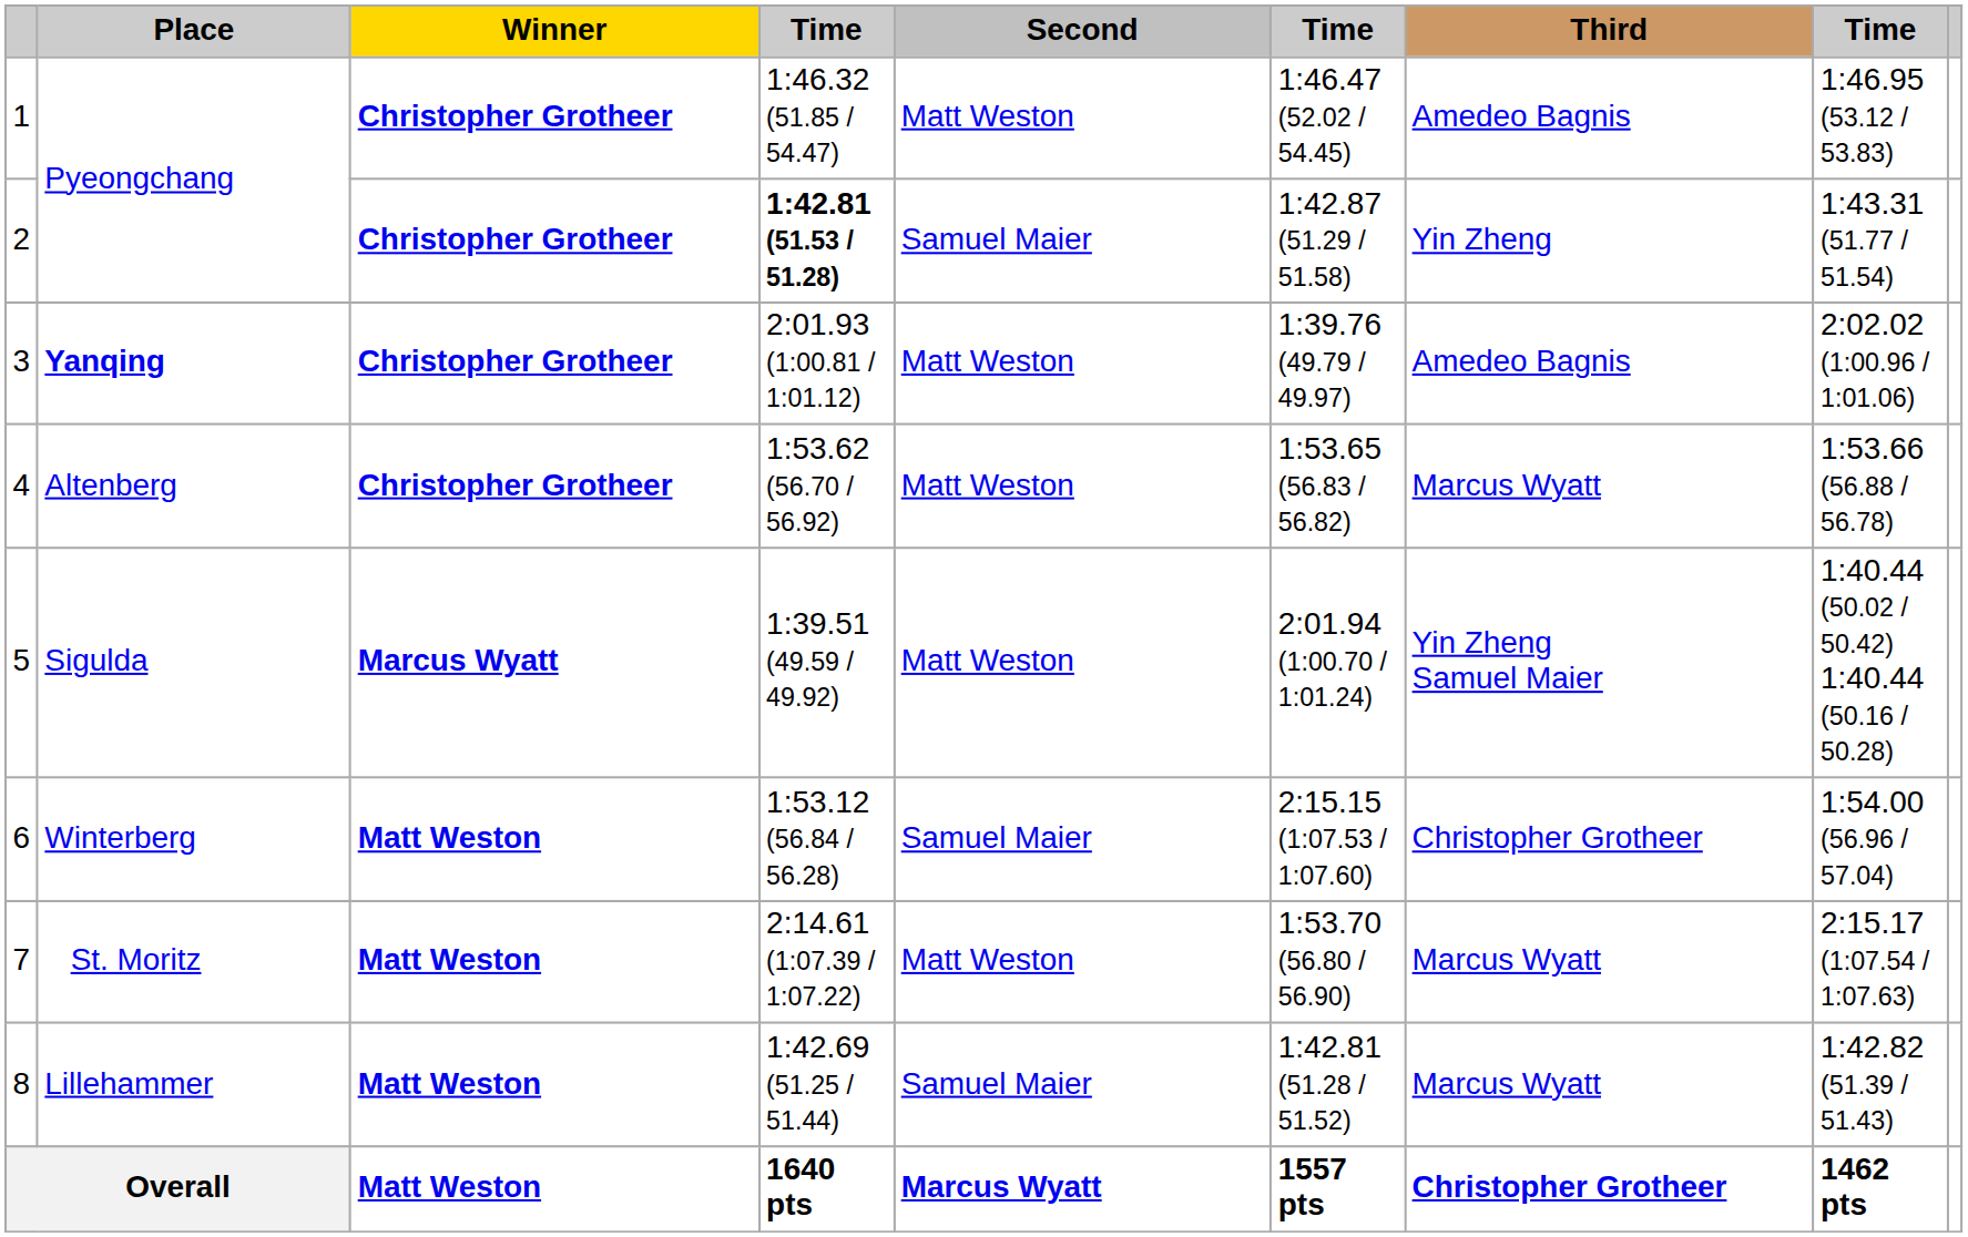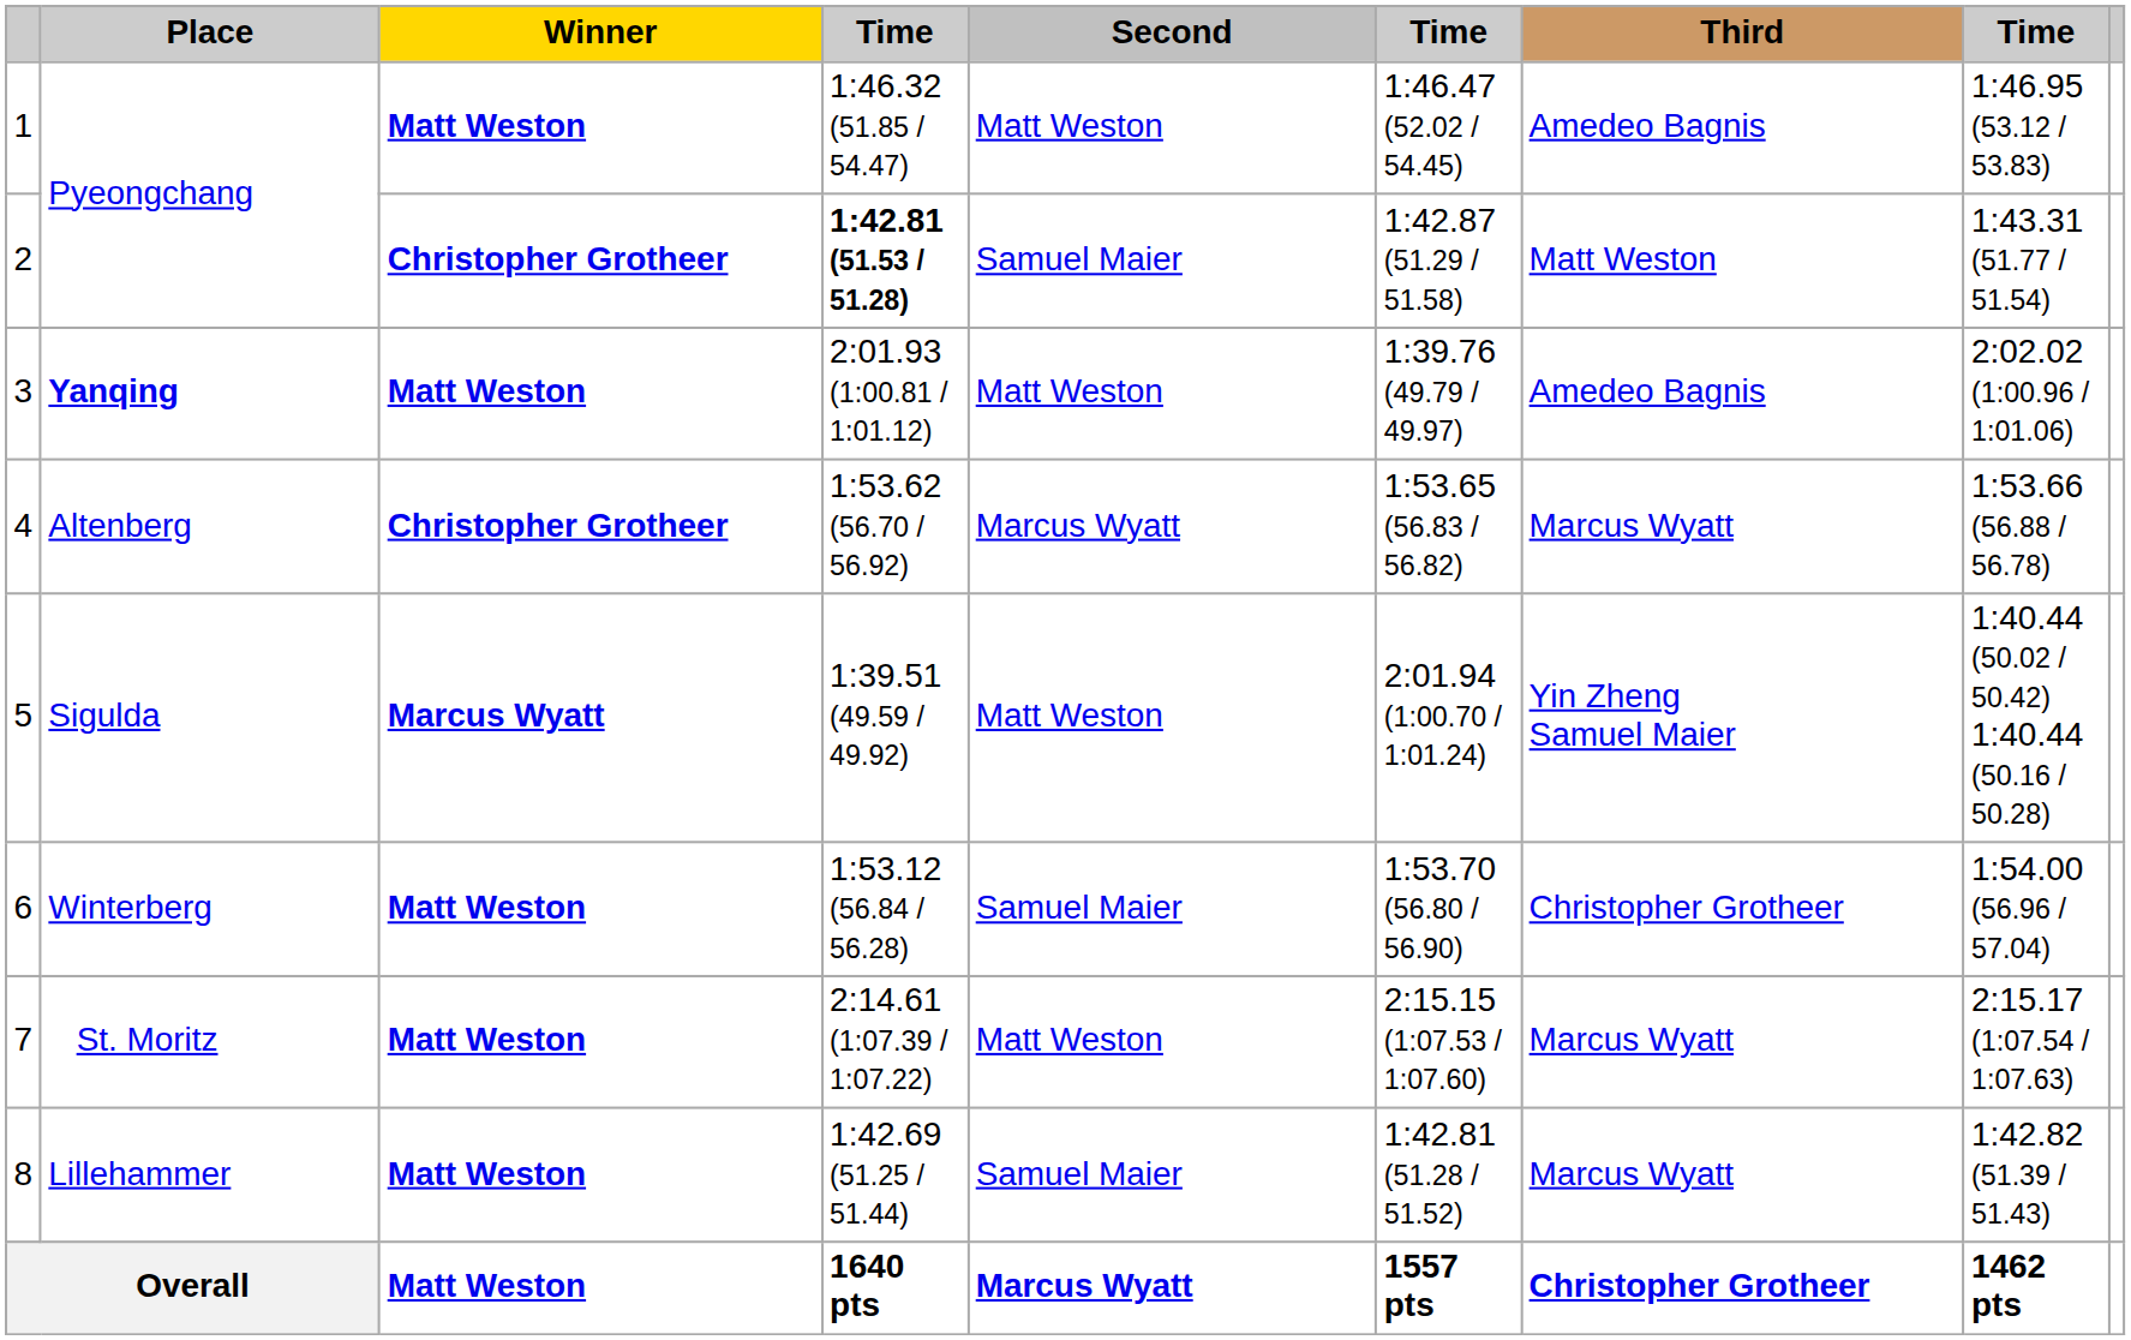 <table class="wikitable plainrowheaders" style="background:#fff; font-size:86%; line-height:16px; border:grey solid 1px; border-collapse:collapse;">
 <tr>
 <th scope="col" style="background:#ccc; width=10 px"></th>
 <th scope="col" style="background:#ccc; width:180px">Place</th>
 <th scope="col" style="background:gold; width:270px">Winner</th>
 <th scope="col" style="background:#ccc; width:60px">Time</th>
 <th scope="col" style="background:silver; width:270px">Second</th>
 <th scope="col" style="background:#ccc; width:60px">Time</th>
 <th scope="col" style="background:#c96; width:270px">Third</th>
 <th scope="col" style="background:#ccc; width:60px">Time</th>
 <th scope="col" style="background:#ccc; width=10px"></th>
 </tr>
 <tr>
 <td align="center">1</td>
 <td rowspan="2"> <a href='#'>Pyeongchang</a></td>
-<td> <strong><a href='#'>Christopher Grotheer</a></strong></td>
+<td><strong> <a href='#'>Matt Weston</a></strong></td>
 <td>1:46.32<br><small>(51.85 / 54.47)</small></td>
 <td> <a href='#'>Matt Weston</a></td>
 <td>1:46.47<br><small>(52.02 / 54.45)</small></td>
 <td> <a href='#'>Amedeo Bagnis</a></td>
 <td>1:46.95<br><small>(53.12 / 53.83)</small></td>
 <td></td>
 </tr>
 <tr>
 <td align="center">2</td>
 <td> <strong><a href='#'>Christopher Grotheer</a></strong></td>
 <td><strong>1:42.81<br><small>(51.53 / 51.28)</small></strong></td>
 <td> <a href='#'>Samuel Maier</a></td>
 <td>1:42.87<br><small>(51.29 / 51.58)</small></td>
-<td> <a href='#'>Yin Zheng</a></td>
+<td> <a href='#'>Matt Weston</a></td>
 <td>1:43.31<br><small>(51.77 / 51.54)</small></td>
 <td></td>
 </tr>
 <tr>
 <td align="center">3</td>
 <td><strong> <a href='#'>Yanqing</a></strong></td>
-<td> <strong><a href='#'>Christopher Grotheer</a></strong></td>
+<td><strong> <a href='#'>Matt Weston</a></strong></td>
 <td>2:01.93<br><small>(1:00.81 / 1:01.12)</small></td>
 <td> <a href='#'>Matt Weston</a></td>
 <td>1:39.76<br><small>(49.79 / 49.97)</small></td>
 <td> <a href='#'>Amedeo Bagnis</a></td>
 <td>2:02.02<br><small>(1:00.96 / 1:01.06)</small></td>
 <td></td>
 </tr>
 <tr>
 <td align="center">4</td>
 <td> <a href='#'>Altenberg</a></td>
 <td> <strong><a href='#'>Christopher Grotheer</a></strong></td>
 <td>1:53.62<br><small>(56.70 / 56.92)</small></td>
-<td> <a href='#'>Matt Weston</a></td>
+<td> <a href='#'>Marcus Wyatt</a></td>
 <td>1:53.65<br><small>(56.83 / 56.82)</small></td>
 <td> <a href='#'>Marcus Wyatt</a></td>
 <td>1:53.66<br><small>(56.88 / 56.78)</small></td>
 <td></td>
 </tr>
 <tr>
 <td align="center">5</td>
 <td> <a href='#'>Sigulda</a></td>
 <td> <strong><a href='#'>Marcus Wyatt</a></strong></td>
 <td>1:39.51<br><small>(49.59 / 49.92)</small></td>
 <td> <a href='#'>Matt Weston</a></td>
 <td>2:01.94<br><small>(1:00.70 / 1:01.24)</small></td>
 <td> <a href='#'>Yin Zheng</a><br> <a href='#'>Samuel Maier</a></td>
 <td>1:40.44<br><small>(50.02 / 50.42)</small><br> 1:40.44<br><small>(50.16 / 50.28)</small></td>
 <td></td>
 </tr>
 <tr>
 <td align="center">6</td>
 <td> <a href='#'>Winterberg</a></td>
 <td><strong> <a href='#'>Matt Weston</a></strong></td>
 <td>1:53.12<br><small>(56.84 / 56.28)</small></td>
 <td> <a href='#'>Samuel Maier</a></td>
-<td>2:15.15<br><small>(1:07.53 / 1:07.60)</small></td>
+<td>1:53.70<br><small>(56.80 / 56.90)</small></td>
 <td> <a href='#'>Christopher Grotheer</a></td>
 <td>1:54.00<br><small>(56.96 / 57.04)</small></td>
 <td></td>
 </tr>
 <tr>
 <td align="center">7</td>
 <td>   <a href='#'>St. Moritz</a></td>
 <td><strong> <a href='#'>Matt Weston</a></strong></td>
 <td>2:14.61<br><small>(1:07.39 / 1:07.22)</small></td>
 <td> <a href='#'>Matt Weston</a></td>
-<td>1:53.70<br><small>(56.80 / 56.90)</small></td>
+<td>2:15.15<br><small>(1:07.53 / 1:07.60)</small></td>
 <td> <a href='#'>Marcus Wyatt</a></td>
 <td>2:15.17<br><small>(1:07.54 / 1:07.63)</small></td>
 <td></td>
 </tr>
 <tr>
 <td align="center">8</td>
 <td> <a href='#'>Lillehammer</a></td>
 <td><strong> <a href='#'>Matt Weston</a></strong></td>
 <td>1:42.69<br><small>(51.25 / 51.44)</small></td>
 <td> <a href='#'>Samuel Maier</a></td>
 <td>1:42.81<br><small>(51.28 / 51.52)</small></td>
 <td> <a href='#'>Marcus Wyatt</a></td>
 <td>1:42.82<br><small>(51.39 / 51.43)</small></td>
 <td></td>
 </tr>
 <tr>
 <th colspan="2">Overall</th>
 <td><strong> <a href='#'>Matt Weston</a></strong></td>
 <td><strong>1640 pts</strong></td>
 <td> <strong><a href='#'>Marcus Wyatt</a></strong></td>
 <td><strong>1557 pts</strong></td>
 <td> <strong><a href='#'>Christopher Grotheer</a></strong></td>
 <td><strong>1462 pts</strong></td>
 <td></td>
 </tr>
 </table>
